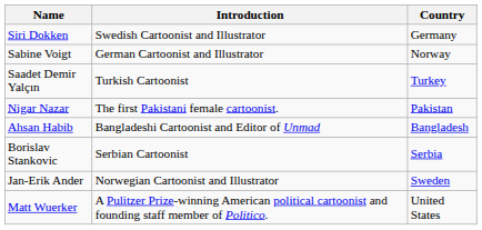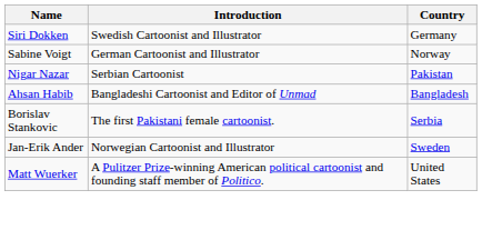 <table class="wikitable">
 <tr>
 <th>Name</th>
 <th>Introduction</th>
 <th>Country</th>
 </tr>
 <tr>
 <td><a href='#'>Siri Dokken</a></td>
 <td>Swedish Cartoonist and Illustrator</td>
 <td>Germany</td>
 </tr>
 <tr>
 <td>Sabine Voigt</td>
 <td>German Cartoonist and Illustrator</td>
 <td>Norway</td>
 </tr>
 <tr>
-<td>Saadet Demir Yalçın</td>
-<td>Turkish Cartoonist</td>
-<td><a href='#'>Turkey</a></td>
-</tr>
-<tr>
 <td><a href='#'>Nigar Nazar</a></td>
-<td>The first <a href='#'>Pakistani</a> female <a href='#'>cartoonist</a>.</td>
+<td>Serbian Cartoonist</td>
 <td><a href='#'>Pakistan</a></td>
 </tr>
 <tr>
 <td><a href='#'>Ahsan Habib</a></td>
 <td>Bangladeshi Cartoonist and Editor of <em><a href='#'>Unmad</a></em></td>
 <td><a href='#'>Bangladesh</a></td>
 </tr>
 <tr>
 <td>Borislav Stankovic</td>
-<td>Serbian Cartoonist</td>
+<td>The first <a href='#'>Pakistani</a> female <a href='#'>cartoonist</a>.</td>
 <td><a href='#'>Serbia</a></td>
 </tr>
 <tr>
 <td>Jan-Erik Ander</td>
 <td>Norwegian Cartoonist and Illustrator</td>
 <td><a href='#'>Sweden</a></td>
 </tr>
 <tr>
 <td><a href='#'>Matt Wuerker</a></td>
 <td>A <a href='#'>Pulitzer Prize</a>-winning American <a href='#'>political cartoonist</a> and founding staff member of <em><a href='#'>Politico</a></em>.</td>
 <td>United States</td>
 </tr>
 </table>
